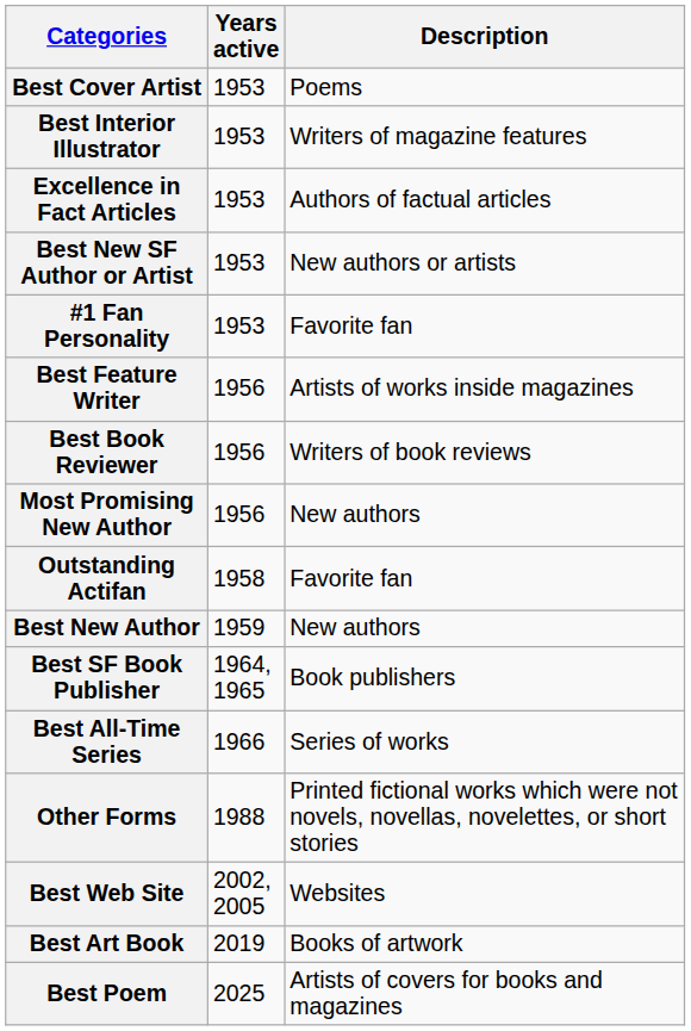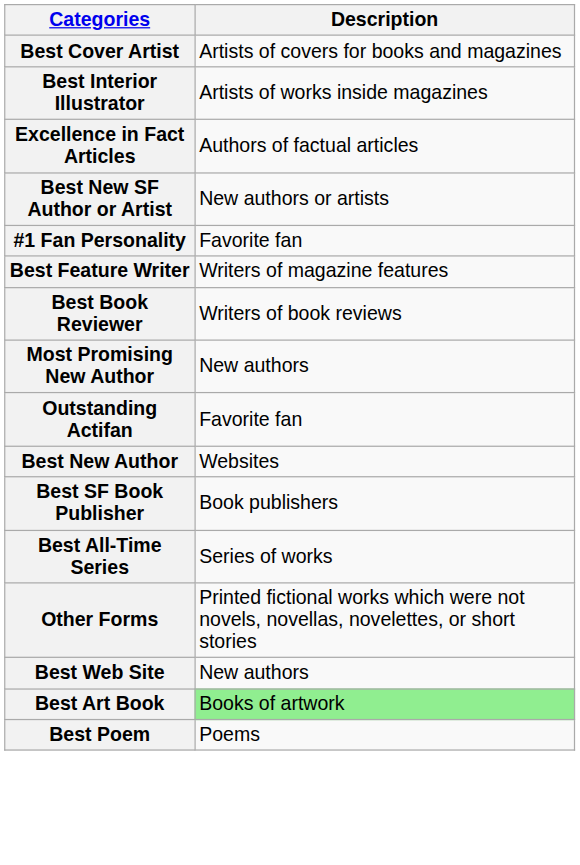 <table class="wikitable" width="75%" cellpadding="5" style="margin: 1em auto 1em auto">
 <tr>
 <th width="30%" scope="col"><a href='#'>Categories</a></th>
-<th width="10%" align="center" scope="col">Years active</th>
 <th width="60%" scope="col">Description</th>
 </tr>
 <tr>
 <th scope="row">Best Cover Artist</th>
-<td>1953</td>
-<td>Poems</td>
+<td>Artists of covers for books and magazines</td>
 </tr>
 <tr>
 <th scope="row">Best Interior Illustrator</th>
-<td>1953</td>
-<td>Writers of magazine features</td>
+<td>Artists of works inside magazines</td>
 </tr>
 <tr>
 <th scope="row">Excellence in Fact Articles</th>
-<td>1953</td>
 <td>Authors of factual articles</td>
 </tr>
 <tr>
 <th scope="row">Best New SF Author or Artist</th>
-<td>1953</td>
 <td>New authors or artists</td>
 </tr>
 <tr>
 <th scope="row">#1 Fan Personality</th>
-<td>1953</td>
 <td>Favorite fan</td>
 </tr>
 <tr>
 <th scope="row">Best Feature Writer</th>
-<td>1956</td>
-<td>Artists of works inside magazines</td>
+<td>Writers of magazine features</td>
 </tr>
 <tr>
 <th scope="row">Best Book Reviewer</th>
-<td>1956</td>
 <td>Writers of book reviews</td>
 </tr>
 <tr>
 <th scope="row">Most Promising New Author</th>
-<td>1956</td>
 <td>New authors</td>
 </tr>
 <tr>
 <th scope="row">Outstanding Actifan</th>
-<td>1958</td>
 <td>Favorite fan</td>
 </tr>
 <tr>
 <th scope="row">Best New Author</th>
-<td>1959</td>
-<td>New authors</td>
+<td>Websites</td>
 </tr>
 <tr>
 <th scope="row">Best SF Book Publisher</th>
-<td>1964, 1965</td>
 <td>Book publishers</td>
 </tr>
 <tr>
 <th scope="row">Best All-Time Series</th>
-<td>1966</td>
 <td>Series of works</td>
 </tr>
 <tr>
 <th scope="row">Other Forms</th>
-<td>1988</td>
 <td>Printed fictional works which were not novels, novellas, novelettes, or short stories</td>
 </tr>
 <tr>
 <th scope="row">Best Web Site</th>
-<td>2002, 2005</td>
-<td>Websites</td>
+<td>New authors</td>
 </tr>
 <tr>
 <th scope="row">Best Art Book</th>
-<td>2019</td>
-<td>Books of artwork</td>
+<td style="background: lightgreen;">Books of artwork</td>
 </tr>
 <tr>
 <th scope="row">Best Poem</th>
-<td>2025</td>
-<td>Artists of covers for books and magazines</td>
+<td>Poems</td>
 </tr>
 </table>
